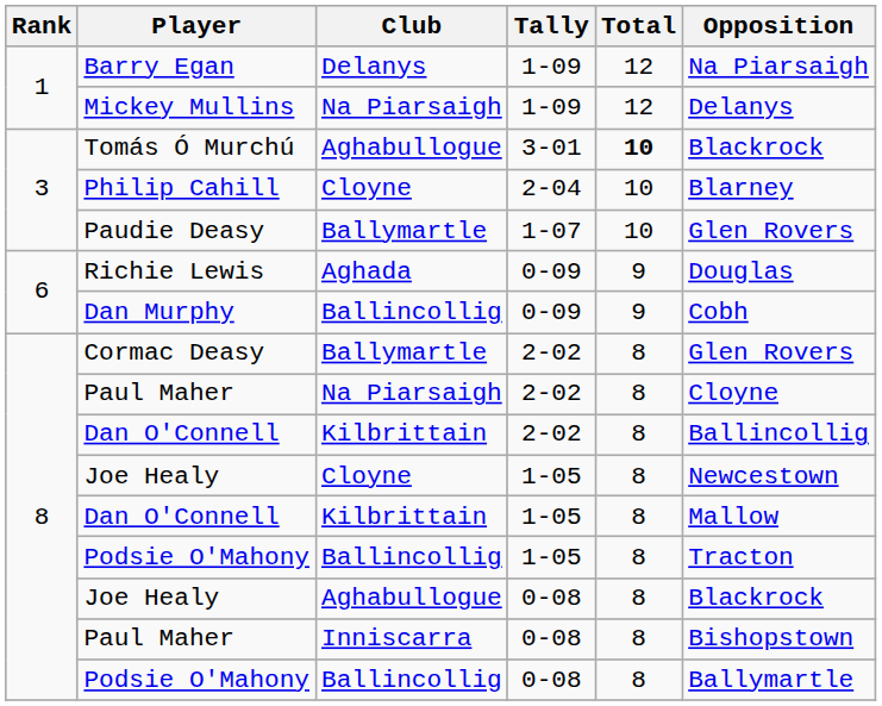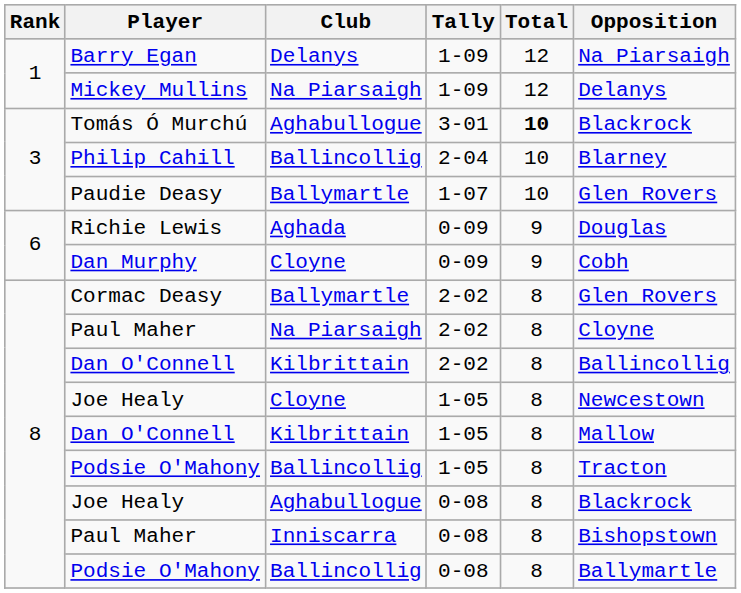 <table class="wikitable">
 <tr>
 <th>Rank</th>
 <th>Player</th>
 <th>Club</th>
 <th>Tally</th>
 <th>Total</th>
 <th>Opposition</th>
 </tr>
 <tr>
 <td rowspan="2" style="text-align:center;">1</td>
 <td><a href='#'>Barry Egan</a></td>
 <td><a href='#'>Delanys</a></td>
 <td align=center>1-09</td>
 <td align=center>12</td>
 <td><a href='#'>Na Piarsaigh</a></td>
 </tr>
 <tr>
 <td><a href='#'>Mickey Mullins</a></td>
 <td><a href='#'>Na Piarsaigh</a></td>
 <td align=center>1-09</td>
 <td align=center>12</td>
 <td><a href='#'>Delanys</a></td>
 </tr>
 <tr>
 <td rowspan="3" style="text-align:center;">3</td>
 <td>Tomás Ó Murchú</td>
 <td><a href='#'>Aghabullogue</a></td>
 <td align=center>3-01</td>
 <td align=center><strong>10</strong></td>
 <td><a href='#'>Blackrock</a></td>
 </tr>
 <tr>
 <td><a href='#'>Philip Cahill</a></td>
-<td><a href='#'>Cloyne</a></td>
+<td><a href='#'>Ballincollig</a></td>
 <td align=center>2-04</td>
 <td align=center>10</td>
 <td><a href='#'>Blarney</a></td>
 </tr>
 <tr>
 <td>Paudie Deasy</td>
 <td><a href='#'>Ballymartle</a></td>
 <td align=center>1-07</td>
 <td align=center>10</td>
 <td><a href='#'>Glen Rovers</a></td>
 </tr>
 <tr>
 <td rowspan="2" style="text-align:center;">6</td>
 <td>Richie Lewis</td>
 <td><a href='#'>Aghada</a></td>
 <td align=center>0-09</td>
 <td align=center>9</td>
 <td><a href='#'>Douglas</a></td>
 </tr>
 <tr>
 <td><a href='#'>Dan Murphy</a></td>
-<td><a href='#'>Ballincollig</a></td>
+<td><a href='#'>Cloyne</a></td>
 <td align=center>0-09</td>
 <td align=center>9</td>
 <td><a href='#'>Cobh</a></td>
 </tr>
 <tr>
 <td rowspan="9" style="text-align:center;">8</td>
 <td>Cormac Deasy</td>
 <td><a href='#'>Ballymartle</a></td>
 <td align=center>2-02</td>
 <td align=center>8</td>
 <td><a href='#'>Glen Rovers</a></td>
 </tr>
 <tr>
 <td>Paul Maher</td>
 <td><a href='#'>Na Piarsaigh</a></td>
 <td align=center>2-02</td>
 <td align=center>8</td>
 <td><a href='#'>Cloyne</a></td>
 </tr>
 <tr>
 <td><a href='#'>Dan O'Connell</a></td>
 <td><a href='#'>Kilbrittain</a></td>
 <td align=center>2-02</td>
 <td align=center>8</td>
 <td><a href='#'>Ballincollig</a></td>
 </tr>
 <tr>
 <td>Joe Healy</td>
 <td><a href='#'>Cloyne</a></td>
 <td align=center>1-05</td>
 <td align=center>8</td>
 <td><a href='#'>Newcestown</a></td>
 </tr>
 <tr>
 <td><a href='#'>Dan O'Connell</a></td>
 <td><a href='#'>Kilbrittain</a></td>
 <td align=center>1-05</td>
 <td align=center>8</td>
 <td><a href='#'>Mallow</a></td>
 </tr>
 <tr>
 <td><a href='#'>Podsie O'Mahony</a></td>
 <td><a href='#'>Ballincollig</a></td>
 <td align=center>1-05</td>
 <td align=center>8</td>
 <td><a href='#'>Tracton</a></td>
 </tr>
 <tr>
 <td>Joe Healy</td>
 <td><a href='#'>Aghabullogue</a></td>
 <td align=center>0-08</td>
 <td align=center>8</td>
 <td><a href='#'>Blackrock</a></td>
 </tr>
 <tr>
 <td>Paul Maher</td>
 <td><a href='#'>Inniscarra</a></td>
 <td align=center>0-08</td>
 <td align=center>8</td>
 <td><a href='#'>Bishopstown</a></td>
 </tr>
 <tr>
 <td><a href='#'>Podsie O'Mahony</a></td>
 <td><a href='#'>Ballincollig</a></td>
 <td align=center>0-08</td>
 <td align=center>8</td>
 <td><a href='#'>Ballymartle</a></td>
 </tr>
 </table>
